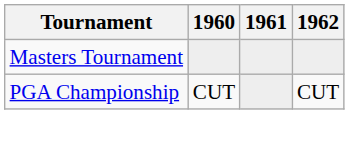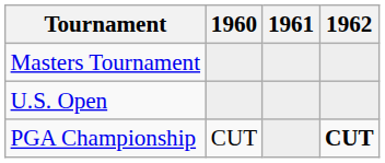 <table class="wikitable" style="font-size:95%;text-align:center;">
 <tr>
 <th>Tournament</th>
 <th>1960</th>
 <th>1961</th>
 <th>1962</th>
 </tr>
 <tr>
 <td align=left><a href='#'>Masters Tournament</a></td>
 <td style="background:#eeeeee;"></td>
 <td style="background:#eeeeee;"></td>
 <td style="background:#eeeeee;"></td>
 </tr>
 <tr>
+<td align=left><a href='#'>U.S. Open</a></td>
+<td style="background:#eeeeee;"></td>
+<td style="background:#eeeeee;"></td>
+<td style="background:#eeeeee;"></td>
+</tr>
+<tr>
 <td align=left><a href='#'>PGA Championship</a></td>
 <td>CUT</td>
 <td style="background:#eeeeee;"></td>
-<td>CUT</td>
+<td><strong>CUT</strong></td>
 </tr>
 </table>
